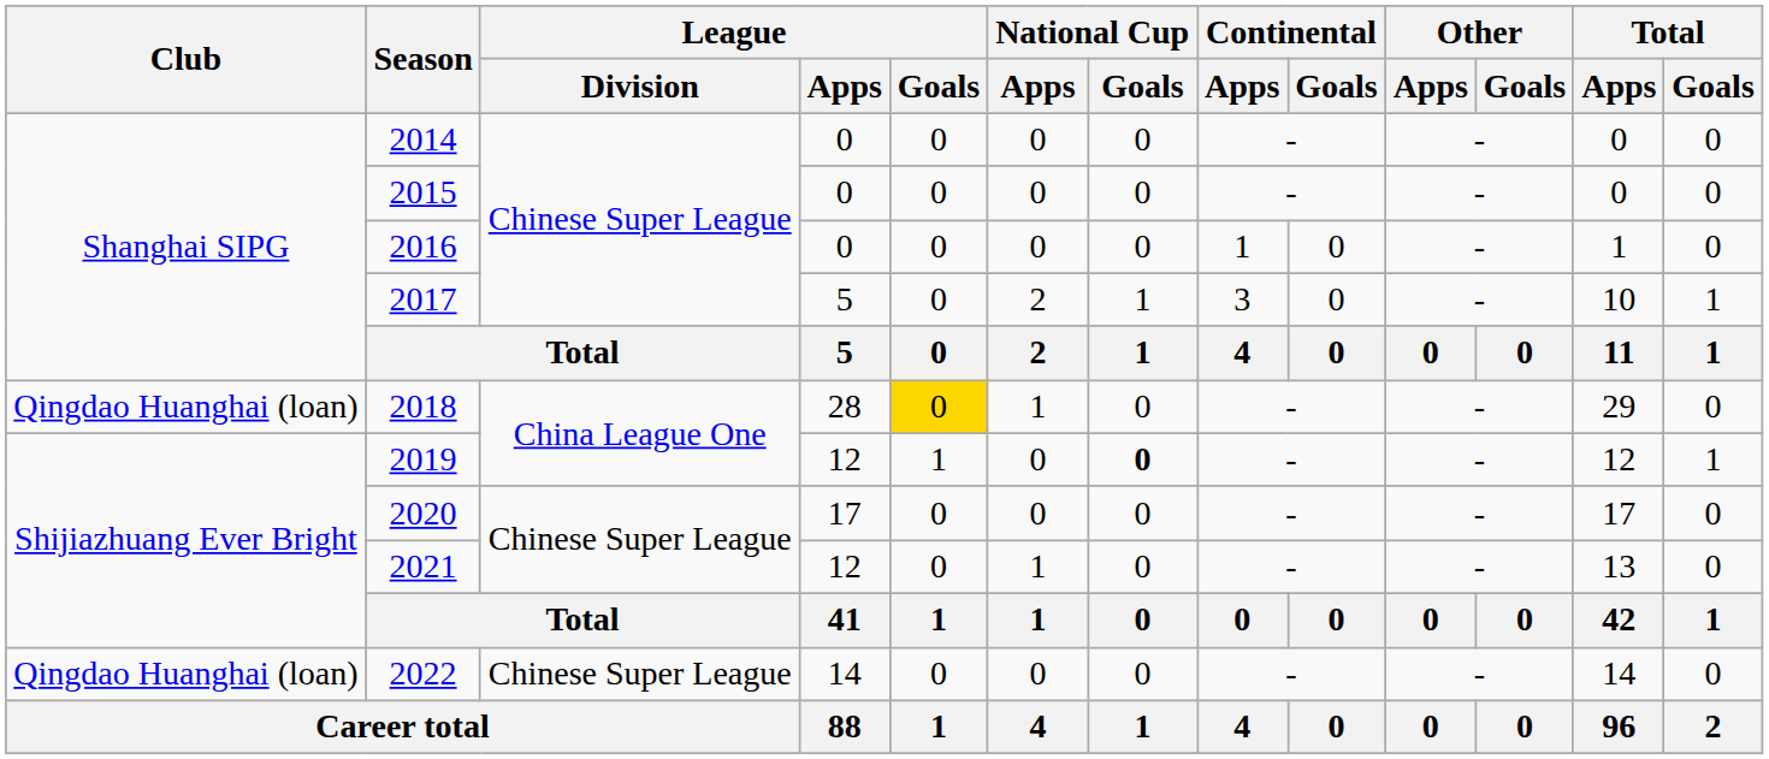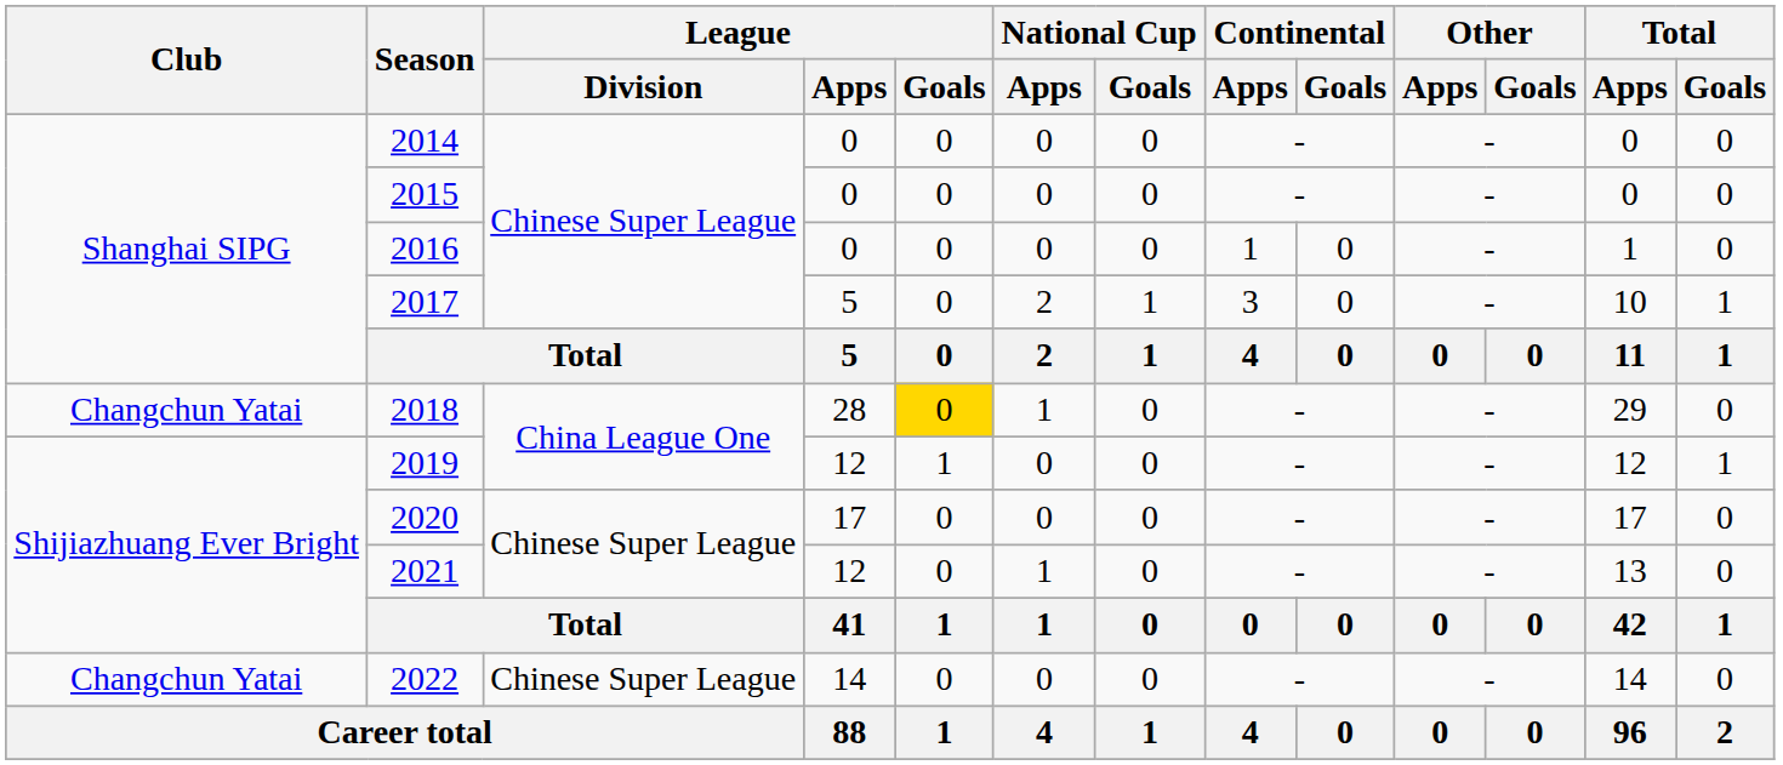 <table class="wikitable" style="text-align: center">
 <tr>
 <th rowspan="2">Club</th>
 <th rowspan="2">Season</th>
 <th colspan="3">League</th>
 <th colspan="2">National Cup</th>
 <th colspan="2">Continental</th>
 <th colspan="2">Other</th>
 <th colspan="2">Total</th>
 </tr>
 <tr>
 <th>Division</th>
 <th>Apps</th>
 <th>Goals</th>
 <th>Apps</th>
 <th>Goals</th>
 <th>Apps</th>
 <th>Goals</th>
 <th>Apps</th>
 <th>Goals</th>
 <th>Apps</th>
 <th>Goals</th>
 </tr>
 <tr>
 <td rowspan=5><a href='#'>Shanghai SIPG</a></td>
 <td><a href='#'>2014</a></td>
 <td rowspan="4"><a href='#'>Chinese Super League</a></td>
 <td>0</td>
 <td>0</td>
 <td>0</td>
 <td>0</td>
 <td colspan="2">-</td>
 <td colspan="2">-</td>
 <td>0</td>
 <td>0</td>
 </tr>
 <tr>
 <td><a href='#'>2015</a></td>
 <td>0</td>
 <td>0</td>
 <td>0</td>
 <td>0</td>
 <td colspan="2">-</td>
 <td colspan="2">-</td>
 <td>0</td>
 <td>0</td>
 </tr>
 <tr>
 <td><a href='#'>2016</a></td>
 <td>0</td>
 <td>0</td>
 <td>0</td>
 <td>0</td>
 <td>1</td>
 <td>0</td>
 <td colspan="2">-</td>
 <td>1</td>
 <td>0</td>
 </tr>
 <tr>
 <td><a href='#'>2017</a></td>
 <td>5</td>
 <td>0</td>
 <td>2</td>
 <td>1</td>
 <td>3</td>
 <td>0</td>
 <td colspan="2">-</td>
 <td>10</td>
 <td>1</td>
 </tr>
 <tr>
 <th colspan=2>Total</th>
 <th>5</th>
 <th>0</th>
 <th>2</th>
 <th>1</th>
 <th>4</th>
 <th>0</th>
 <th>0</th>
 <th>0</th>
 <th>11</th>
 <th>1</th>
 </tr>
 <tr>
-<td><a href='#'>Qingdao Huanghai</a> (loan)</td>
+<td><a href='#'>Changchun Yatai</a></td>
 <td><a href='#'>2018</a></td>
 <td rowspan=2><a href='#'>China League One</a></td>
 <td>28</td>
 <td style="background: gold;">0</td>
 <td>1</td>
 <td>0</td>
 <td colspan="2">-</td>
 <td colspan="2">-</td>
 <td>29</td>
 <td>0</td>
 </tr>
 <tr>
 <td rowspan=4><a href='#'>Shijiazhuang Ever Bright</a></td>
 <td><a href='#'>2019</a></td>
 <td>12</td>
 <td>1</td>
 <td>0</td>
-<td><strong>0</strong></td>
+<td>0</td>
 <td colspan="2">-</td>
 <td colspan="2">-</td>
 <td>12</td>
 <td>1</td>
 </tr>
 <tr>
 <td><a href='#'>2020</a></td>
 <td rowspan=2>Chinese Super League</td>
 <td>17</td>
 <td>0</td>
 <td>0</td>
 <td>0</td>
 <td colspan="2">-</td>
 <td colspan="2">-</td>
 <td>17</td>
 <td>0</td>
 </tr>
 <tr>
 <td><a href='#'>2021</a></td>
 <td>12</td>
 <td>0</td>
 <td>1</td>
 <td>0</td>
 <td colspan="2">-</td>
 <td colspan="2">-</td>
 <td>13</td>
 <td>0</td>
 </tr>
 <tr>
 <th colspan=2>Total</th>
 <th>41</th>
 <th>1</th>
 <th>1</th>
 <th>0</th>
 <th>0</th>
 <th>0</th>
 <th>0</th>
 <th>0</th>
 <th>42</th>
 <th>1</th>
 </tr>
 <tr>
-<td><a href='#'>Qingdao Huanghai</a> (loan)</td>
+<td><a href='#'>Changchun Yatai</a></td>
 <td><a href='#'>2022</a></td>
 <td>Chinese Super League</td>
 <td>14</td>
 <td>0</td>
 <td>0</td>
 <td>0</td>
 <td colspan="2">-</td>
 <td colspan="2">-</td>
 <td>14</td>
 <td>0</td>
 </tr>
 <tr>
 <th colspan=3>Career total</th>
 <th>88</th>
 <th>1</th>
 <th>4</th>
 <th>1</th>
 <th>4</th>
 <th>0</th>
 <th>0</th>
 <th>0</th>
 <th>96</th>
 <th>2</th>
 </tr>
 </table>
